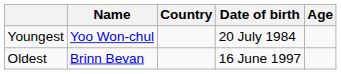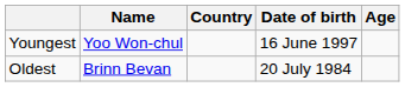 <table class="wikitable">
 <tr>
 <th></th>
 <th>Name</th>
 <th>Country</th>
 <th>Date of birth</th>
 <th>Age</th>
 </tr>
 <tr>
 <td>Youngest</td>
 <td><a href='#'>Yoo Won-chul</a></td>
 <td></td>
-<td>20 July 1984</td>
+<td>16 June 1997</td>
 <td></td>
 </tr>
 <tr>
 <td>Oldest</td>
 <td><a href='#'>Brinn Bevan</a></td>
 <td></td>
-<td>16 June 1997</td>
+<td>20 July 1984</td>
 <td></td>
 </tr>
 </table>
